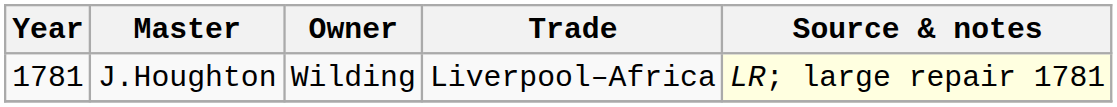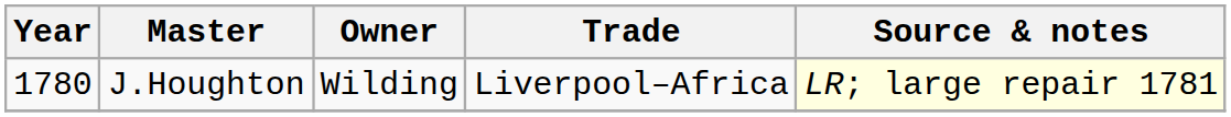 <table class=" wikitable">
 <tr>
 <th>Year</th>
 <th>Master</th>
 <th>Owner</th>
 <th>Trade</th>
 <th>Source & notes</th>
 </tr>
 <tr>
-<td>1781</td>
+<td>1780</td>
 <td>J.Houghton</td>
 <td>Wilding</td>
 <td>Liverpool–Africa</td>
 <td style="background: lightyellow;"><em>LR</em>; large repair 1781</td>
 </tr>
 <tr>
 </tr>
 </table>
